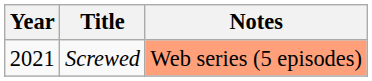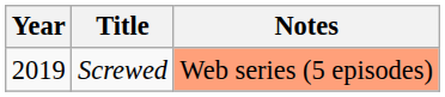 <table class="wikitable sortable">
 <tr>
 <th>Year</th>
 <th>Title</th>
 <th class="unsortable">Notes</th>
 </tr>
 <tr>
-<td>2021</td>
+<td>2019</td>
 <td><em>Screwed</em></td>
 <td style="background: lightsalmon;">Web series (5 episodes)</td>
 </tr>
 </table>
